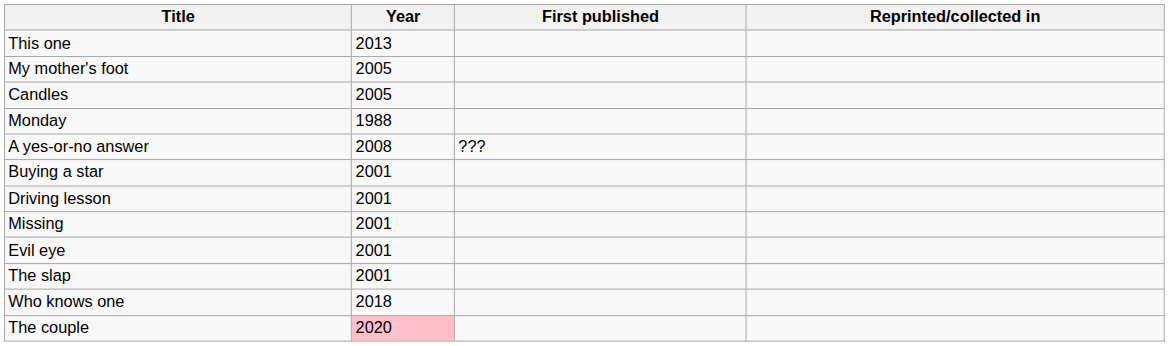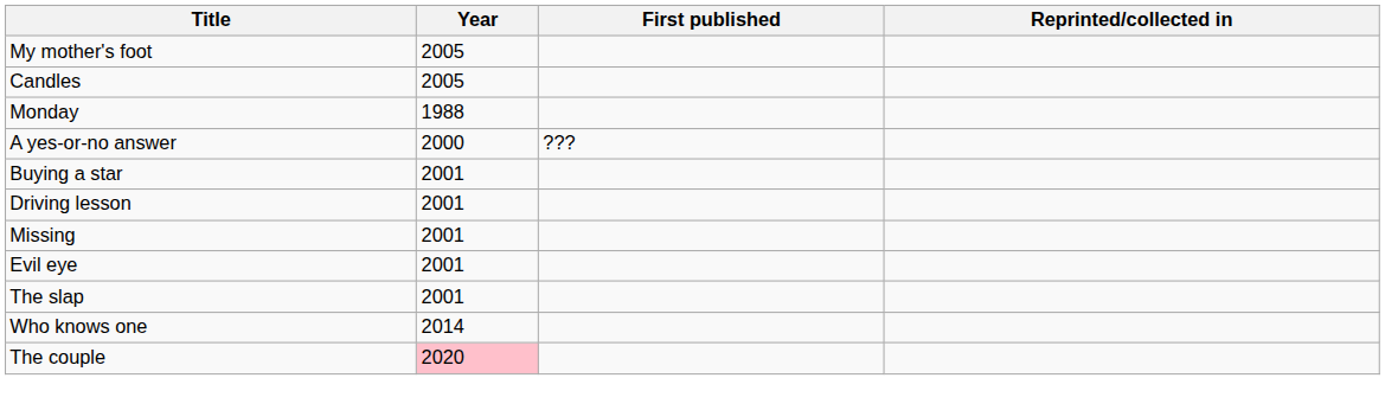 <table class='wikitable sortable' width='90%'>
 <tr>
 <th>Title</th>
 <th>Year</th>
 <th>First published</th>
 <th>Reprinted/collected in</th>
-</tr>
-<tr>
-<td>This one</td>
-<td>2013</td>
-<td></td>
-<td></td>
 </tr>
 <tr>
 <td>My mother's foot</td>
 <td>2005</td>
 <td></td>
 <td></td>
 </tr>
 <tr>
 <td>Candles</td>
 <td>2005</td>
 <td></td>
 <td></td>
 </tr>
 <tr>
 <td>Monday</td>
 <td>1988</td>
 <td></td>
 <td></td>
 </tr>
 <tr>
 <td>A yes-or-no answer</td>
-<td>2008</td>
+<td>2000</td>
 <td> ???</td>
 <td></td>
 </tr>
 <tr>
 <td>Buying a star</td>
 <td>2001</td>
 <td></td>
 <td></td>
 </tr>
 <tr>
 <td>Driving lesson</td>
 <td>2001</td>
 <td></td>
 <td></td>
 </tr>
 <tr>
 <td>Missing</td>
 <td>2001</td>
 <td></td>
 <td></td>
 </tr>
 <tr>
 <td>Evil eye</td>
 <td>2001</td>
 <td></td>
 <td></td>
 </tr>
 <tr>
 <td data-sort-value="Slap">The slap</td>
 <td>2001</td>
 <td></td>
 <td></td>
 </tr>
 <tr>
 <td>Who knows one</td>
-<td>2018</td>
+<td>2014</td>
 <td></td>
 <td></td>
 </tr>
 <tr>
 <td data-sort-value="Couple">The couple</td>
 <td style="background: pink;">2020</td>
 <td></td>
 <td></td>
 </tr>
 </table>
